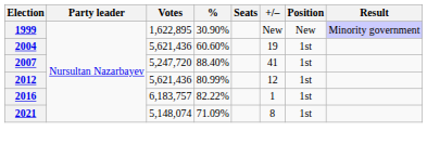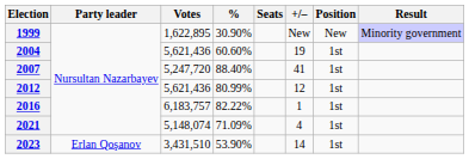 <table class=wikitable style=text-align:center>
 <tr>
 <th><strong>Election</strong></th>
 <th>Party leader</th>
 <th><strong>Votes</strong></th>
 <th><strong>%</strong></th>
 <th><strong>Seats</strong></th>
 <th>+/–</th>
 <th><strong>Position</strong></th>
 <th><strong>Result</strong></th>
 </tr>
 <tr>
 <th><a href='#'>1999</a></th>
 <td rowspan="6"><a href='#'>Nursultan Nazarbayev</a></td>
 <td>1,622,895</td>
 <td>30.90%</td>
 <td></td>
 <td>New</td>
 <td>New</td>
 <td style="background-color:#CCCCFF">Minority government</td>
 </tr>
 <tr>
 <th><a href='#'>2004</a></th>
 <td>5,621,436</td>
 <td>60.60%</td>
 <td></td>
 <td> 19</td>
 <td> 1st</td>
 <td></td>
 </tr>
 <tr>
 <th><a href='#'>2007</a></th>
 <td>5,247,720</td>
 <td>88.40%</td>
 <td></td>
 <td> 41</td>
 <td> 1st</td>
 <td></td>
 </tr>
 <tr>
 <th><a href='#'>2012</a></th>
 <td>5,621,436</td>
 <td>80.99%</td>
 <td></td>
 <td> 12</td>
 <td> 1st</td>
 <td></td>
 </tr>
 <tr>
 <th><a href='#'>2016</a></th>
 <td>6,183,757</td>
 <td>82.22%</td>
 <td></td>
 <td> 1</td>
 <td> 1st</td>
 <td></td>
 </tr>
 <tr>
 <th><a href='#'>2021</a></th>
 <td>5,148,074</td>
 <td>71.09%</td>
 <td></td>
-<td> 8</td>
+<td> 4</td>
+<td> 1st</td>
+<td></td>
+</tr>
+<tr>
+<th><a href='#'>2023</a></th>
+<td><a href='#'>Erlan Qoşanov</a></td>
+<td>3,431,510</td>
+<td>53.90%</td>
+<td></td>
+<td> 14</td>
 <td> 1st</td>
 <td></td>
 </tr>
 </table>
